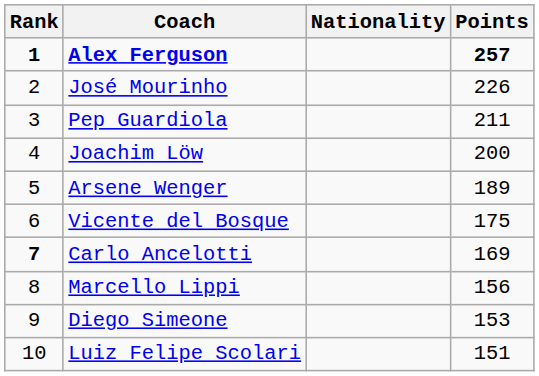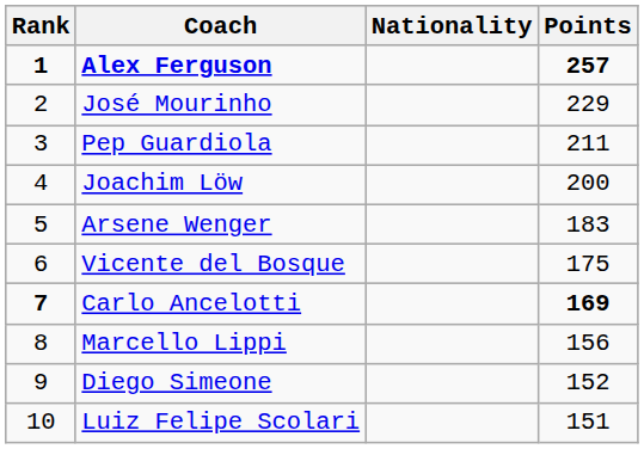 <table class="wikitable">
 <tr>
 <th>Rank</th>
 <th>Coach</th>
 <th>Nationality</th>
 <th>Points</th>
 </tr>
 <tr>
 <td align="center"><strong>1</strong></td>
 <td><strong><a href='#'>Alex Ferguson</a></strong></td>
 <td><strong></strong></td>
 <td align="center"><strong>257</strong></td>
 </tr>
 <tr>
 <td align="center">2</td>
 <td><a href='#'>José Mourinho</a></td>
 <td></td>
-<td align="center">226</td>
+<td align="center">229</td>
 </tr>
 <tr>
 <td align="center">3</td>
 <td><a href='#'>Pep Guardiola</a></td>
 <td></td>
 <td align="center">211</td>
 </tr>
 <tr>
 <td align="center">4</td>
 <td><a href='#'>Joachim Löw</a></td>
 <td></td>
 <td align="center">200</td>
 </tr>
 <tr>
 <td align="center">5</td>
 <td><a href='#'>Arsene Wenger</a></td>
 <td></td>
-<td align="center">189</td>
+<td align="center">183</td>
 </tr>
 <tr>
 <td align="center">6</td>
 <td><a href='#'>Vicente del Bosque</a></td>
 <td></td>
 <td align="center">175</td>
 </tr>
 <tr>
 <td align="center"><strong>7</strong></td>
 <td><a href='#'>Carlo Ancelotti</a></td>
 <td></td>
-<td align="center">169</td>
+<td align="center"><strong>169</strong></td>
 </tr>
 <tr>
 <td align="center">8</td>
 <td><a href='#'>Marcello Lippi</a></td>
 <td></td>
 <td align="center">156</td>
 </tr>
 <tr>
 <td align="center">9</td>
 <td><a href='#'>Diego Simeone</a></td>
 <td></td>
-<td align="center">153</td>
+<td align="center">152</td>
 </tr>
 <tr>
 <td align="center">10</td>
 <td><a href='#'>Luiz Felipe Scolari</a></td>
 <td></td>
 <td align="center">151</td>
 </tr>
 </table>
